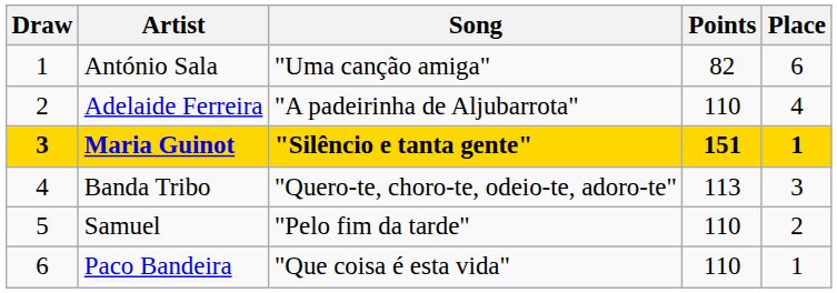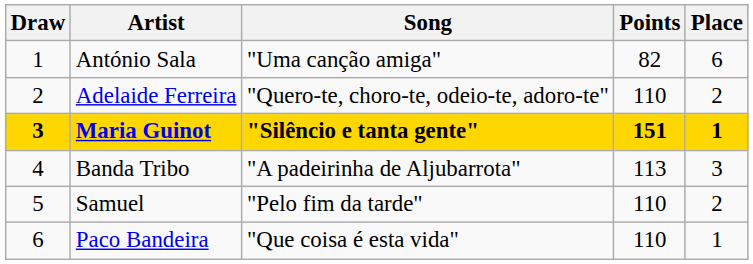 <table class="sortable wikitable" style="margin: 1em auto 1em auto; text-align:center">
 <tr>
 <th>Draw</th>
 <th>Artist</th>
 <th>Song</th>
 <th>Points</th>
 <th>Place</th>
 </tr>
 <tr>
 <td>1</td>
 <td align="left">António Sala</td>
 <td align="left">"Uma canção amiga"</td>
 <td>82</td>
 <td>6</td>
 </tr>
 <tr>
 <td>2</td>
 <td align="left"><a href='#'>Adelaide Ferreira</a></td>
-<td align="left">"A padeirinha de Aljubarrota"</td>
+<td align="left">"Quero-te, choro-te, odeio-te, adoro-te"</td>
 <td>110</td>
-<td>4</td>
+<td>2</td>
 </tr>
 <tr style="font-weight:bold; background:gold;">
 <td>3</td>
 <td align="left"><a href='#'>Maria Guinot</a></td>
 <td align="left">"Silêncio e tanta gente"</td>
 <td>151</td>
 <td>1</td>
 </tr>
 <tr>
 <td>4</td>
 <td align="left">Banda Tribo</td>
-<td align="left">"Quero-te, choro-te, odeio-te, adoro-te"</td>
+<td align="left">"A padeirinha de Aljubarrota"</td>
 <td>113</td>
 <td>3</td>
 </tr>
 <tr>
 <td>5</td>
 <td align="left">Samuel</td>
 <td align="left">"Pelo fim da tarde"</td>
 <td>110</td>
 <td>2</td>
 </tr>
 <tr>
 <td>6</td>
 <td align="left"><a href='#'>Paco Bandeira</a></td>
 <td align="left">"Que coisa é esta vida"</td>
 <td>110</td>
 <td>1</td>
 </tr>
 </table>
